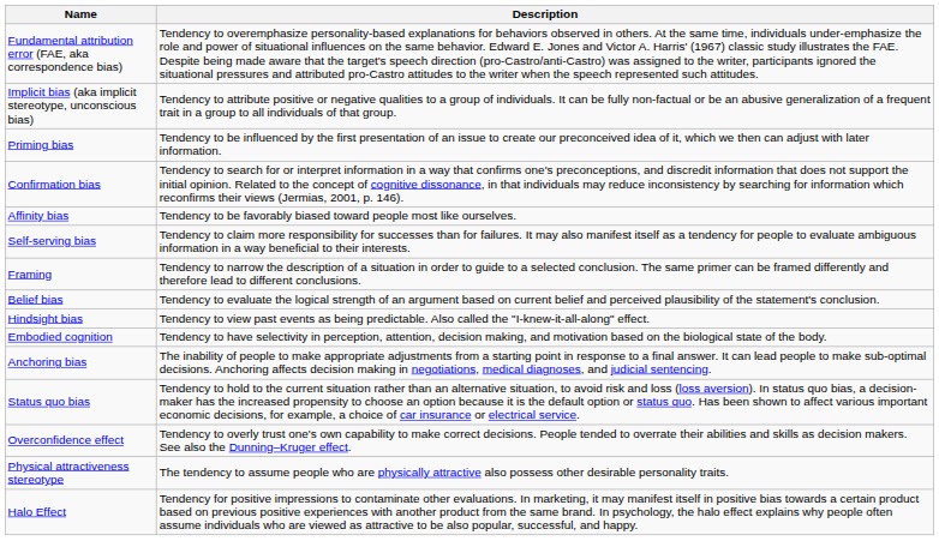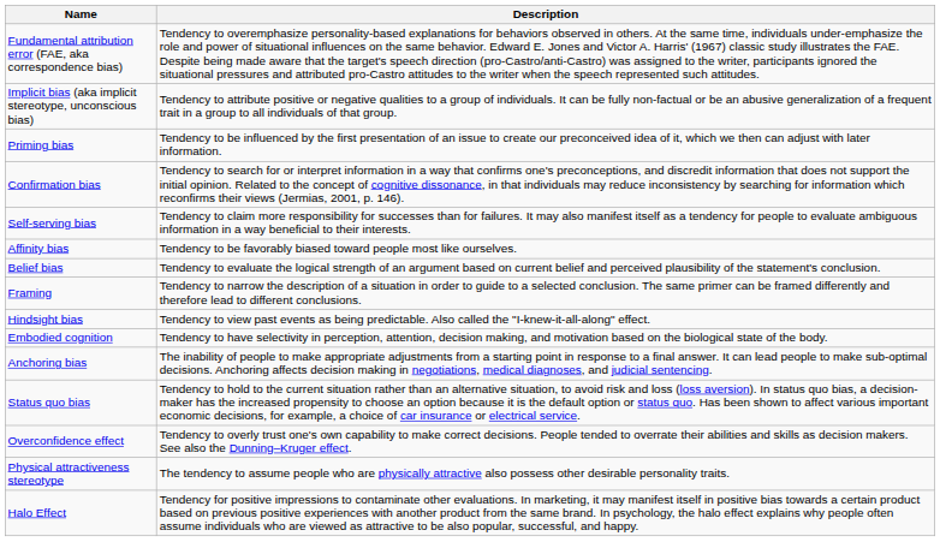 <table class="wikitable">
 <tr>
 <th>Name</th>
 <th>Description</th>
 </tr>
 <tr>
 <td><a href='#'>Fundamental attribution error</a> (FAE, aka correspondence bias)</td>
 <td>Tendency to overemphasize personality-based explanations for behaviors observed in others. At the same time, individuals under-emphasize the role and power of situational influences on the same behavior. Edward E. Jones and Victor A. Harris' (1967) classic study illustrates the FAE. Despite being made aware that the target's speech direction (pro-Castro/anti-Castro) was assigned to the writer, participants ignored the situational pressures and attributed pro-Castro attitudes to the writer when the speech represented such attitudes.</td>
 </tr>
 <tr>
 <td><a href='#'>Implicit bias</a> (aka implicit stereotype, unconscious bias)</td>
 <td>Tendency to attribute positive or negative qualities to a group of individuals. It can be fully non-factual or be an abusive generalization of a frequent trait in a group to all individuals of that group.</td>
 </tr>
 <tr>
 <td><a href='#'>Priming bias</a></td>
 <td>Tendency to be influenced by the first presentation of an issue to create our preconceived idea of it, which we then can adjust with later information.</td>
 </tr>
 <tr>
 <td><a href='#'>Confirmation bias</a></td>
 <td>Tendency to search for or interpret information in a way that confirms one's preconceptions, and discredit information that does not support the initial opinion. Related to the concept of <a href='#'>cognitive dissonance</a>, in that individuals may reduce inconsistency by searching for information which reconfirms their views (Jermias, 2001, p. 146).</td>
 </tr>
 <tr>
+<td><a href='#'>Self-serving bias</a></td>
+<td>Tendency to claim more responsibility for successes than for failures. It may also manifest itself as a tendency for people to evaluate ambiguous information in a way beneficial to their interests.</td>
+</tr>
+<tr>
 <td><a href='#'>Affinity bias</a></td>
 <td>Tendency to be favorably biased toward people most like ourselves.</td>
 </tr>
 <tr>
-<td><a href='#'>Self-serving bias</a></td>
-<td>Tendency to claim more responsibility for successes than for failures. It may also manifest itself as a tendency for people to evaluate ambiguous information in a way beneficial to their interests.</td>
+<td><a href='#'>Belief bias</a></td>
+<td>Tendency to evaluate the logical strength of an argument based on current belief and perceived plausibility of the statement's conclusion.</td>
 </tr>
 <tr>
 <td><a href='#'>Framing</a></td>
 <td>Tendency to narrow the description of a situation in order to guide to a selected conclusion. The same primer can be framed differently and therefore lead to different conclusions.</td>
-</tr>
-<tr>
-<td><a href='#'>Belief bias</a></td>
-<td>Tendency to evaluate the logical strength of an argument based on current belief and perceived plausibility of the statement's conclusion.</td>
 </tr>
 <tr>
 <td><a href='#'>Hindsight bias</a></td>
 <td>Tendency to view past events as being predictable. Also called the "I-knew-it-all-along" effect.</td>
 </tr>
 <tr>
 <td><a href='#'>Embodied cognition</a></td>
 <td>Tendency to have selectivity in perception, attention, decision making, and motivation based on the biological state of the body.</td>
 </tr>
 <tr>
 <td><a href='#'>Anchoring bias</a></td>
 <td>The inability of people to make appropriate adjustments from a starting point in response to a final answer. It can lead people to make sub-optimal decisions. Anchoring affects decision making in <a href='#'>negotiations</a>, <a href='#'>medical diagnoses</a>, and <a href='#'>judicial sentencing</a>.</td>
 </tr>
 <tr>
 <td><a href='#'>Status quo bias</a></td>
 <td>Tendency to hold to the current situation rather than an alternative situation, to avoid risk and loss (<a href='#'>loss aversion</a>). In status quo bias, a decision-maker has the increased propensity to choose an option because it is the default option or <a href='#'>status quo</a>. Has been shown to affect various important economic decisions, for example, a choice of <a href='#'>car insurance</a> or <a href='#'>electrical service</a>.</td>
 </tr>
 <tr>
 <td><a href='#'>Overconfidence effect</a></td>
 <td>Tendency to overly trust one's own capability to make correct decisions. People tended to overrate their abilities and skills as decision makers. See also the <a href='#'>Dunning–Kruger effect</a>.</td>
 </tr>
 <tr>
 <td><a href='#'>Physical attractiveness stereotype</a></td>
 <td>The tendency to assume people who are <a href='#'>physically attractive</a> also possess other desirable personality traits.</td>
 </tr>
 <tr>
 <td><a href='#'>Halo Effect</a></td>
 <td>Tendency for positive impressions to contaminate other evaluations. In marketing, it may manifest itself in positive bias towards a certain product based on previous positive experiences with another product from the same brand. In psychology, the halo effect explains why people often assume individuals who are viewed as attractive to be also popular, successful, and happy.</td>
 </tr>
 </table>
